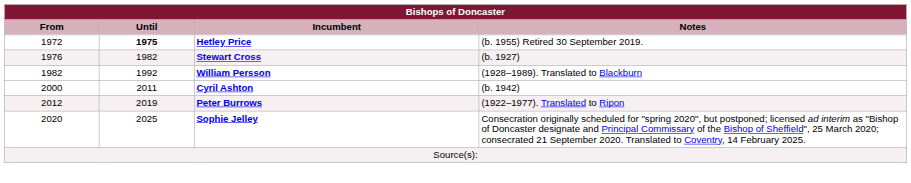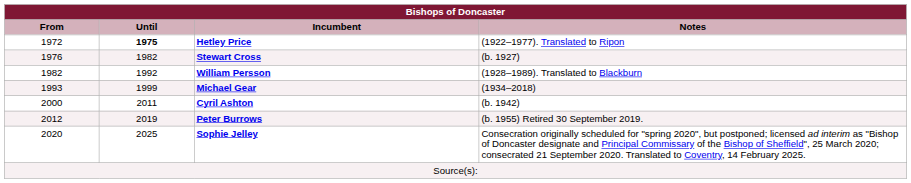 <table class="wikitable" style="width:95%;" border="1" cellpadding="2">
 <tr>
 <th colspan="4" style="background-color: #7F1734; color: white;">Bishops of Doncaster</th>
 </tr>
 <tr valign=top>
 <th style="background-color:#D4B1BB" width="10%">From</th>
 <th style="background-color:#D4B1BB" width="10%">Until</th>
 <th style="background-color:#D4B1BB" width="30%">Incumbent</th>
 <th style="background-color:#D4B1BB" width="45%">Notes</th>
 </tr>
 <tr valign=top bgcolor="white">
 <td align="center">1972</td>
 <td align="center"><strong>1975</strong></td>
 <td><strong><a href='#'>Hetley Price</a></strong></td>
-<td>(b. 1955) Retired 30 September 2019.</td>
+<td>(1922–1977). <a href='#'>Translated</a> to <a href='#'>Ripon</a></td>
 </tr>
 <tr valign=top bgcolor="#F7F0F2">
 <td align="center">1976</td>
 <td align="center">1982</td>
 <td><strong><a href='#'>Stewart Cross</a></strong></td>
 <td>(b. 1927)</td>
 </tr>
 <tr valign=top bgcolor="white">
 <td align="center">1982</td>
 <td align="center">1992</td>
 <td><strong><a href='#'>William Persson</a></strong></td>
 <td>(1928–1989). Translated to <a href='#'>Blackburn</a></td>
 </tr>
+<tr valign=top bgcolor="#F7F0F2">
+<td align="center">1993</td>
+<td align="center">1999</td>
+<td><strong><a href='#'>Michael Gear</a></strong></td>
+<td>(1934–2018)</td>
+</tr>
 <tr valign=top bgcolor="white">
 <td align="center">2000</td>
 <td align="center">2011</td>
 <td><strong><a href='#'>Cyril Ashton</a></strong></td>
 <td>(b. 1942)</td>
 </tr>
 <tr valign=top bgcolor="#F7F0F2">
 <td align="center">2012</td>
 <td align="center">2019</td>
 <td><strong><a href='#'>Peter Burrows</a></strong></td>
-<td>(1922–1977). <a href='#'>Translated</a> to <a href='#'>Ripon</a></td>
+<td>(b. 1955) Retired 30 September 2019.</td>
 </tr>
 <tr valign=top bgcolor="white">
 <td align="center">2020</td>
 <td align="center">2025</td>
 <td><strong><a href='#'>Sophie Jelley</a></strong></td>
 <td>Consecration originally scheduled for "spring 2020", but postponed; licensed <em>ad interim</em> as "Bishop of Doncaster designate and <a href='#'>Principal Commissary</a> of the <a href='#'>Bishop&nbsp;of&nbsp;Sheffield</a>", 25 March 2020; consecrated 21 September 2020. Translated to <a href='#'>Coventry</a>, 14 February 2025.</td>
 </tr>
 <tr valign=top bgcolor="#F7F0F2">
 <td align="center" colspan="4">Source(s):</td>
 </tr>
 </table>
